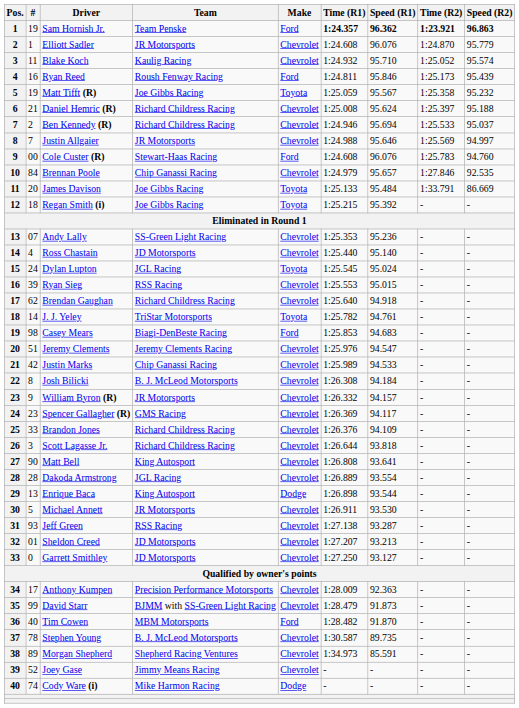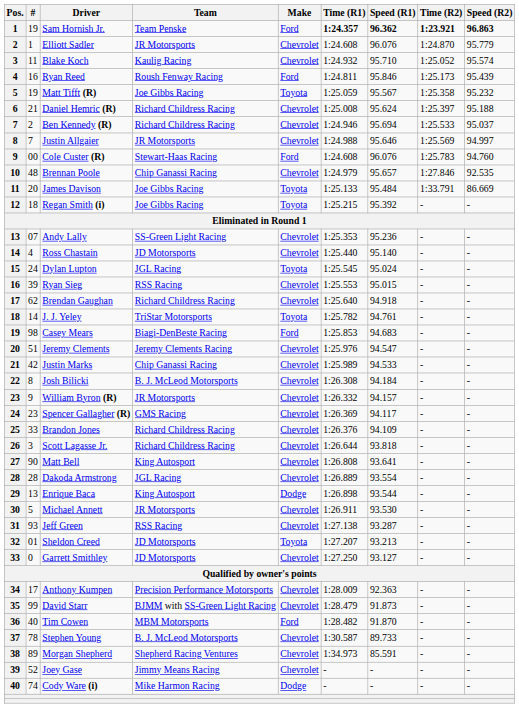 <table class="wikitable" style="font-size:95%">
 <tr>
 <th>Pos.</th>
 <th>#</th>
 <th>Driver</th>
 <th>Team</th>
 <th>Make</th>
 <th>Time (R1)</th>
 <th>Speed (R1)</th>
 <th>Time (R2)</th>
 <th>Speed (R2)</th>
 </tr>
 <tr>
 <th>1</th>
 <td>19</td>
 <td><a href='#'>Sam Hornish Jr.</a></td>
 <td><a href='#'>Team Penske</a></td>
 <td><a href='#'>Ford</a></td>
 <td><strong>1:24.357</strong></td>
 <td><strong>96.362</strong></td>
 <td><strong>1:23.921</strong></td>
 <td><strong>96.863</strong></td>
 </tr>
 <tr>
 <th>2</th>
 <td>1</td>
 <td><a href='#'>Elliott Sadler</a></td>
 <td><a href='#'>JR Motorsports</a></td>
 <td><a href='#'>Chevrolet</a></td>
 <td>1:24.608</td>
 <td>96.076</td>
 <td>1:24.870</td>
 <td>95.779</td>
 </tr>
 <tr>
 <th>3</th>
 <td>11</td>
 <td><a href='#'>Blake Koch</a></td>
 <td><a href='#'>Kaulig Racing</a></td>
 <td><a href='#'>Chevrolet</a></td>
 <td>1:24.932</td>
 <td>95.710</td>
 <td>1:25.052</td>
 <td>95.574</td>
 </tr>
 <tr>
 <th>4</th>
 <td>16</td>
 <td><a href='#'>Ryan Reed</a></td>
 <td><a href='#'>Roush Fenway Racing</a></td>
 <td><a href='#'>Ford</a></td>
 <td>1:24.811</td>
 <td>95.846</td>
 <td>1:25.173</td>
 <td>95.439</td>
 </tr>
 <tr>
 <th>5</th>
 <td>19</td>
 <td><a href='#'>Matt Tifft</a> <strong>(R)</strong></td>
 <td><a href='#'>Joe Gibbs Racing</a></td>
 <td><a href='#'>Toyota</a></td>
 <td>1:25.059</td>
 <td>95.567</td>
 <td>1:25.358</td>
 <td>95.232</td>
 </tr>
 <tr>
 <th>6</th>
 <td>21</td>
 <td><a href='#'>Daniel Hemric</a> <strong>(R)</strong></td>
 <td><a href='#'>Richard Childress Racing</a></td>
 <td><a href='#'>Chevrolet</a></td>
 <td>1:25.008</td>
 <td>95.624</td>
 <td>1:25.397</td>
 <td>95.188</td>
 </tr>
 <tr>
 <th>7</th>
 <td>2</td>
 <td><a href='#'>Ben Kennedy</a> <strong>(R)</strong></td>
 <td><a href='#'>Richard Childress Racing</a></td>
 <td><a href='#'>Chevrolet</a></td>
 <td>1:24.946</td>
 <td>95.694</td>
 <td>1:25.533</td>
 <td>95.037</td>
 </tr>
 <tr>
 <th>8</th>
 <td>7</td>
 <td><a href='#'>Justin Allgaier</a></td>
 <td><a href='#'>JR Motorsports</a></td>
 <td><a href='#'>Chevrolet</a></td>
 <td>1:24.988</td>
 <td>95.646</td>
 <td>1:25.569</td>
 <td>94.997</td>
 </tr>
 <tr>
 <th>9</th>
 <td>00</td>
 <td><a href='#'>Cole Custer</a> <strong>(R)</strong></td>
 <td><a href='#'>Stewart-Haas Racing</a></td>
 <td><a href='#'>Ford</a></td>
 <td>1:24.608</td>
 <td>96.076</td>
 <td>1:25.783</td>
 <td>94.760</td>
 </tr>
 <tr>
 <th>10</th>
-<td>84</td>
+<td>48</td>
 <td><a href='#'>Brennan Poole</a></td>
 <td><a href='#'>Chip Ganassi Racing</a></td>
 <td><a href='#'>Chevrolet</a></td>
 <td>1:24.979</td>
 <td>95.657</td>
 <td>1:27.846</td>
 <td>92.535</td>
 </tr>
 <tr>
 <th>11</th>
 <td>20</td>
 <td><a href='#'>James Davison</a></td>
 <td><a href='#'>Joe Gibbs Racing</a></td>
 <td><a href='#'>Toyota</a></td>
 <td>1:25.133</td>
 <td>95.484</td>
 <td>1:33.791</td>
 <td>86.669</td>
 </tr>
 <tr>
 <th>12</th>
 <td>18</td>
 <td><a href='#'>Regan Smith</a> <strong>(i)</strong></td>
 <td><a href='#'>Joe Gibbs Racing</a></td>
 <td><a href='#'>Toyota</a></td>
 <td>1:25.215</td>
 <td>95.392</td>
 <td>-</td>
 <td>-</td>
 </tr>
 <tr>
 <th colspan="9">Eliminated in Round 1</th>
 </tr>
 <tr>
 <th>13</th>
 <td>07</td>
 <td><a href='#'>Andy Lally</a></td>
 <td><a href='#'>SS-Green Light Racing</a></td>
 <td><a href='#'>Chevrolet</a></td>
 <td>1:25.353</td>
 <td>95.236</td>
 <td>-</td>
 <td>-</td>
 </tr>
 <tr>
 <th>14</th>
 <td>4</td>
 <td><a href='#'>Ross Chastain</a></td>
 <td><a href='#'>JD Motorsports</a></td>
 <td><a href='#'>Chevrolet</a></td>
 <td>1:25.440</td>
 <td>95.140</td>
 <td>-</td>
 <td>-</td>
 </tr>
 <tr>
 <th>15</th>
 <td>24</td>
 <td><a href='#'>Dylan Lupton</a></td>
 <td><a href='#'>JGL Racing</a></td>
 <td><a href='#'>Toyota</a></td>
 <td>1:25.545</td>
 <td>95.024</td>
 <td>-</td>
 <td>-</td>
 </tr>
 <tr>
 <th>16</th>
 <td>39</td>
 <td><a href='#'>Ryan Sieg</a></td>
 <td><a href='#'>RSS Racing</a></td>
 <td><a href='#'>Chevrolet</a></td>
 <td>1:25.553</td>
 <td>95.015</td>
 <td>-</td>
 <td>-</td>
 </tr>
 <tr>
 <th>17</th>
 <td>62</td>
 <td><a href='#'>Brendan Gaughan</a></td>
 <td><a href='#'>Richard Childress Racing</a></td>
 <td><a href='#'>Chevrolet</a></td>
 <td>1:25.640</td>
 <td>94.918</td>
 <td>-</td>
 <td>-</td>
 </tr>
 <tr>
 <th>18</th>
 <td>14</td>
 <td><a href='#'>J. J. Yeley</a></td>
 <td><a href='#'>TriStar Motorsports</a></td>
 <td><a href='#'>Toyota</a></td>
 <td>1:25.782</td>
 <td>94.761</td>
 <td>-</td>
 <td>-</td>
 </tr>
 <tr>
 <th>19</th>
 <td>98</td>
 <td><a href='#'>Casey Mears</a></td>
 <td><a href='#'>Biagi-DenBeste Racing</a></td>
 <td><a href='#'>Ford</a></td>
 <td>1:25.853</td>
 <td>94.683</td>
 <td>-</td>
 <td>-</td>
 </tr>
 <tr>
 <th>20</th>
 <td>51</td>
 <td><a href='#'>Jeremy Clements</a></td>
 <td><a href='#'>Jeremy Clements Racing</a></td>
 <td><a href='#'>Chevrolet</a></td>
 <td>1:25.976</td>
 <td>94.547</td>
 <td>-</td>
 <td>-</td>
 </tr>
 <tr>
 <th>21</th>
 <td>42</td>
 <td><a href='#'>Justin Marks</a></td>
 <td><a href='#'>Chip Ganassi Racing</a></td>
 <td><a href='#'>Chevrolet</a></td>
 <td>1:25.989</td>
 <td>94.533</td>
 <td>-</td>
 <td>-</td>
 </tr>
 <tr>
 <th>22</th>
 <td>8</td>
 <td><a href='#'>Josh Bilicki</a></td>
 <td><a href='#'>B. J. McLeod Motorsports</a></td>
 <td><a href='#'>Chevrolet</a></td>
 <td>1:26.308</td>
 <td>94.184</td>
 <td>-</td>
 <td>-</td>
 </tr>
 <tr>
 <th>23</th>
 <td>9</td>
 <td><a href='#'>William Byron</a> <strong>(R)</strong></td>
 <td><a href='#'>JR Motorsports</a></td>
 <td><a href='#'>Chevrolet</a></td>
 <td>1:26.332</td>
 <td>94.157</td>
 <td>-</td>
 <td>-</td>
 </tr>
 <tr>
 <th>24</th>
 <td>23</td>
 <td><a href='#'>Spencer Gallagher</a> <strong>(R)</strong></td>
 <td><a href='#'>GMS Racing</a></td>
 <td><a href='#'>Chevrolet</a></td>
 <td>1:26.369</td>
 <td>94.117</td>
 <td>-</td>
 <td>-</td>
 </tr>
 <tr>
 <th>25</th>
 <td>33</td>
 <td><a href='#'>Brandon Jones</a></td>
 <td><a href='#'>Richard Childress Racing</a></td>
 <td><a href='#'>Chevrolet</a></td>
 <td>1:26.376</td>
 <td>94.109</td>
 <td>-</td>
 <td>-</td>
 </tr>
 <tr>
 <th>26</th>
 <td>3</td>
 <td><a href='#'>Scott Lagasse Jr.</a></td>
 <td><a href='#'>Richard Childress Racing</a></td>
 <td><a href='#'>Chevrolet</a></td>
 <td>1:26.644</td>
 <td>93.818</td>
 <td>-</td>
 <td>-</td>
 </tr>
 <tr>
 <th>27</th>
 <td>90</td>
 <td><a href='#'>Matt Bell</a></td>
 <td><a href='#'>King Autosport</a></td>
 <td><a href='#'>Chevrolet</a></td>
 <td>1:26.808</td>
 <td>93.641</td>
 <td>-</td>
 <td>-</td>
 </tr>
 <tr>
 <th>28</th>
 <td>28</td>
 <td><a href='#'>Dakoda Armstrong</a></td>
 <td><a href='#'>JGL Racing</a></td>
 <td><a href='#'>Chevrolet</a></td>
 <td>1:26.889</td>
 <td>93.554</td>
 <td>-</td>
 <td>-</td>
 </tr>
 <tr>
 <th>29</th>
 <td>13</td>
 <td><a href='#'>Enrique Baca</a></td>
 <td><a href='#'>King Autosport</a></td>
 <td><a href='#'>Dodge</a></td>
 <td>1:26.898</td>
 <td>93.544</td>
 <td>-</td>
 <td>-</td>
 </tr>
 <tr>
 <th>30</th>
 <td>5</td>
 <td><a href='#'>Michael Annett</a></td>
 <td><a href='#'>JR Motorsports</a></td>
 <td><a href='#'>Chevrolet</a></td>
 <td>1:26.911</td>
 <td>93.530</td>
 <td>-</td>
 <td>-</td>
 </tr>
 <tr>
 <th>31</th>
 <td>93</td>
 <td><a href='#'>Jeff Green</a></td>
 <td><a href='#'>RSS Racing</a></td>
 <td><a href='#'>Chevrolet</a></td>
 <td>1:27.138</td>
 <td>93.287</td>
 <td>-</td>
 <td>-</td>
 </tr>
 <tr>
 <th>32</th>
 <td>01</td>
 <td><a href='#'>Sheldon Creed</a></td>
 <td><a href='#'>JD Motorsports</a></td>
-<td><a href='#'>Chevrolet</a></td>
+<td><a href='#'>Toyota</a></td>
 <td>1:27.207</td>
 <td>93.213</td>
 <td>-</td>
 <td>-</td>
 </tr>
 <tr>
 <th>33</th>
 <td>0</td>
 <td><a href='#'>Garrett Smithley</a></td>
 <td><a href='#'>JD Motorsports</a></td>
 <td><a href='#'>Chevrolet</a></td>
 <td>1:27.250</td>
 <td>93.127</td>
 <td>-</td>
 <td>-</td>
 </tr>
 <tr>
 <th colspan="9">Qualified by owner's points</th>
 </tr>
 <tr>
 <th>34</th>
 <td>17</td>
 <td><a href='#'>Anthony Kumpen</a></td>
 <td><a href='#'>Precision Performance Motorsports</a></td>
 <td><a href='#'>Chevrolet</a></td>
 <td>1:28.009</td>
 <td>92.363</td>
 <td>-</td>
 <td>-</td>
 </tr>
 <tr>
 <th>35</th>
 <td>99</td>
 <td><a href='#'>David Starr</a></td>
 <td><a href='#'>BJMM</a> with <a href='#'>SS-Green Light Racing</a></td>
 <td><a href='#'>Chevrolet</a></td>
 <td>1:28.479</td>
 <td>91.873</td>
 <td>-</td>
 <td>-</td>
 </tr>
 <tr>
 <th>36</th>
 <td>40</td>
 <td><a href='#'>Tim Cowen</a></td>
 <td><a href='#'>MBM Motorsports</a></td>
 <td><a href='#'>Ford</a></td>
 <td>1:28.482</td>
 <td>91.870</td>
 <td>-</td>
 <td>-</td>
 </tr>
 <tr>
 <th>37</th>
 <td>78</td>
 <td><a href='#'>Stephen Young</a></td>
 <td><a href='#'>B. J. McLeod Motorsports</a></td>
 <td><a href='#'>Chevrolet</a></td>
 <td>1:30.587</td>
-<td>89.735</td>
+<td>89.733</td>
 <td>-</td>
 <td>-</td>
 </tr>
 <tr>
 <th>38</th>
 <td>89</td>
 <td><a href='#'>Morgan Shepherd</a></td>
 <td><a href='#'>Shepherd Racing Ventures</a></td>
 <td><a href='#'>Chevrolet</a></td>
 <td>1:34.973</td>
 <td>85.591</td>
 <td>-</td>
 <td>-</td>
 </tr>
 <tr>
 <th>39</th>
 <td>52</td>
 <td><a href='#'>Joey Gase</a></td>
 <td><a href='#'>Jimmy Means Racing</a></td>
 <td><a href='#'>Chevrolet</a></td>
 <td>-</td>
 <td>-</td>
 <td>-</td>
 <td>-</td>
 </tr>
 <tr>
 <th>40</th>
 <td>74</td>
 <td><a href='#'>Cody Ware</a> <strong>(i)</strong></td>
 <td><a href='#'>Mike Harmon Racing</a></td>
 <td><a href='#'>Dodge</a></td>
 <td>-</td>
 <td>-</td>
 <td>-</td>
 <td>-</td>
 </tr>
 <tr>
 <th colspan="9"></th>
 </tr>
 <tr>
 <th colspan="9"></th>
 </tr>
 </table>
